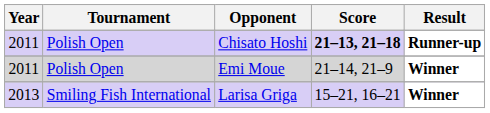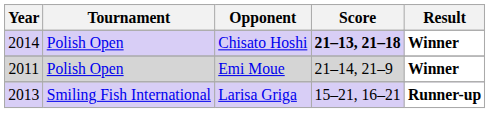 <table class="sortable wikitable" style="font-size: 95%;">
 <tr>
 <th>Year</th>
 <th>Tournament</th>
 <th>Opponent</th>
 <th>Score</th>
 <th>Result</th>
 </tr>
 <tr>
 </tr>
 <tr style="background:#D8CEF6">
-<td align="center">2011</td>
+<td align="center">2014</td>
 <td align="left"><a href='#'>Polish Open</a></td>
 <td align="left"> <a href='#'>Chisato Hoshi</a></td>
 <td align="left"><strong>21–13, 21–18</strong></td>
-<td style="text-align:left; background:white"> <strong>Runner-up</strong></td>
+<td style="text-align:left; background:white"> <strong>Winner</strong></td>
 </tr>
 <tr>
 </tr>
 <tr style="background:#D5D5D5">
 <td align="center">2011</td>
 <td align="left"><a href='#'>Polish Open</a></td>
 <td align="left"> <a href='#'>Emi Moue</a></td>
 <td align="left">21–14, 21–9</td>
 <td style="text-align:left; background:white"> <strong>Winner</strong></td>
 </tr>
 <tr>
 </tr>
 <tr style="background:#D8CEF6">
 <td align="center">2013</td>
 <td align="left"><a href='#'>Smiling Fish International</a></td>
 <td align="left"> <a href='#'>Larisa Griga</a></td>
 <td align="left">15–21, 16–21</td>
-<td style="text-align:left; background:white"> <strong>Winner</strong></td>
+<td style="text-align:left; background:white"> <strong>Runner-up</strong></td>
 </tr>
 </table>
